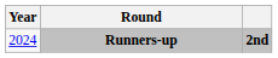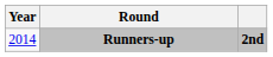 <table class="wikitable" style="text-align: center; font-size:90%">
 <tr>
 <th>Year</th>
 <th style="width:200px">Round</th>
 <th></th>
 </tr>
 <tr>
-<td><a href='#'>2024</a></td>
+<td><a href='#'>2014</a></td>
 <td bgcolor=Silver><strong>Runners-up</strong></td>
 <td bgcolor=Silver><strong>2nd</strong></td>
 </tr>
 </table>
